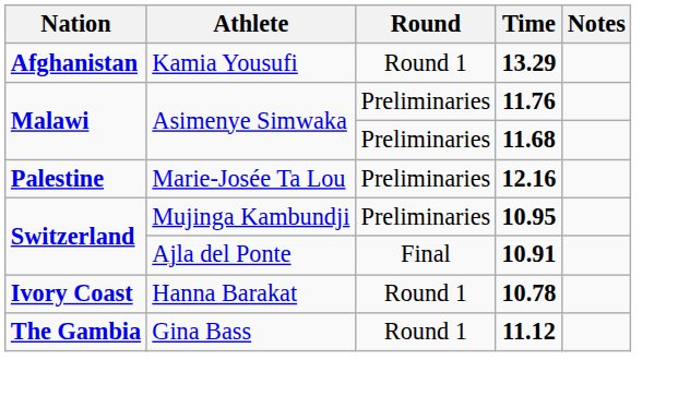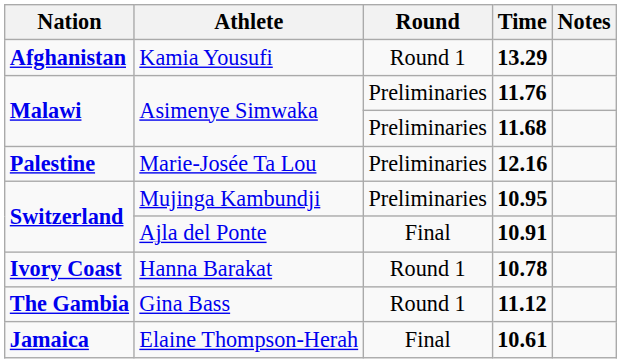 <table class="wikitable sortable" style="text-align:center">
 <tr>
 <th>Nation</th>
 <th>Athlete</th>
 <th>Round</th>
 <th>Time</th>
 <th>Notes</th>
 </tr>
 <tr>
 <td align=left><strong><a href='#'>Afghanistan</a></strong></td>
 <td align=left><a href='#'>Kamia Yousufi</a></td>
 <td>Round 1</td>
 <td><strong>13.29</strong></td>
 <td></td>
 </tr>
 <tr>
 <td rowspan=2 align=left><strong><a href='#'>Malawi</a></strong></td>
 <td rowspan=2 align=left><a href='#'>Asimenye Simwaka</a></td>
 <td>Preliminaries</td>
 <td><strong>11.76</strong></td>
 <td></td>
 </tr>
 <tr>
 <td>Preliminaries</td>
 <td><strong>11.68</strong></td>
 <td></td>
 </tr>
 <tr>
 <td align=left><strong><a href='#'>Palestine</a></strong></td>
 <td align=left><a href='#'>Marie-Josée Ta Lou</a></td>
 <td>Preliminaries</td>
 <td><strong>12.16</strong></td>
 <td></td>
 </tr>
 <tr>
 <td rowspan=2 align=left><strong><a href='#'>Switzerland</a></strong></td>
 <td align=left><a href='#'>Mujinga Kambundji</a></td>
 <td>Preliminaries</td>
 <td><strong>10.95</strong></td>
 <td></td>
 </tr>
 <tr>
 <td align=left><a href='#'>Ajla del Ponte</a></td>
 <td>Final</td>
 <td><strong>10.91</strong></td>
 <td></td>
 </tr>
 <tr>
 <td align=left><strong><a href='#'>Ivory Coast</a></strong></td>
 <td align=left><a href='#'>Hanna Barakat</a></td>
 <td>Round 1</td>
 <td><strong>10.78</strong></td>
 <td></td>
 </tr>
 <tr>
 <td align=left><strong><a href='#'>The Gambia</a></strong></td>
 <td align=left><a href='#'>Gina Bass</a></td>
 <td>Round 1</td>
 <td><strong>11.12</strong></td>
 <td></td>
 </tr>
+<tr>
+<td align=left><strong><a href='#'>Jamaica</a></strong></td>
+<td align=left><a href='#'>Elaine Thompson-Herah</a></td>
+<td>Final</td>
+<td><strong>10.61</strong></td>
+<td></td>
+</tr>
 </table>
